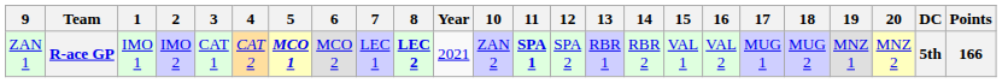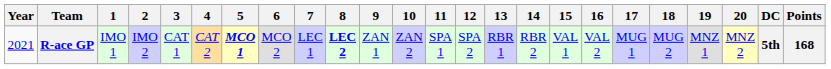 <table class="wikitable" style="text-align:center; font-size:85%">
 <tr>
-<th>9</th>
+<th>Year</th>
 <th>Team</th>
 <th>1</th>
 <th>2</th>
 <th>3</th>
 <th>4</th>
 <th>5</th>
 <th>6</th>
 <th>7</th>
 <th>8</th>
-<th>Year</th>
+<th>9</th>
 <th>10</th>
 <th>11</th>
 <th>12</th>
 <th>13</th>
 <th>14</th>
 <th>15</th>
 <th>16</th>
 <th>17</th>
 <th>18</th>
 <th>19</th>
 <th>20</th>
 <th>DC</th>
 <th>Points</th>
 </tr>
 <tr>
-<td style="background:#DFFFDF;"><a href='#'>ZAN<br>1</a><br></td>
+<td><a href='#'>2021</a></td>
 <th Nowrap><a href='#'>R-ace GP</a></th>
 <td style="background:#DFFFDF;"><a href='#'>IMO<br>1</a><br></td>
 <td style="background:#CFCFFF;"><a href='#'>IMO<br>2</a><br></td>
 <td style="background:#DFFFDF;"><a href='#'>CAT<br>1</a><br></td>
 <td style="background:#FFDF9F;"><em><a href='#'>CAT<br>2</a></em><br></td>
 <td style="background:#FFFFBF;"><strong><em><a href='#'>MCO<br>1</a></em></strong><br></td>
 <td style="background:#DFDFDF;"><a href='#'>MCO<br>2</a><br></td>
 <td style="background:#CFCFFF;"><a href='#'>LEC<br>1</a><br></td>
 <td style="background:#DFFFDF;"><strong><a href='#'>LEC<br>2</a><br></strong></td>
-<td><a href='#'>2021</a></td>
+<td style="background:#DFFFDF;"><a href='#'>ZAN<br>1</a><br></td>
 <td style="background:#CFCFFF;"><a href='#'>ZAN<br>2</a><br></td>
-<td style="background:#DFFFDF;"><strong><a href='#'>SPA<br>1</a><br></strong></td>
+<td style="background:#DFFFDF;"><a href='#'>SPA<br>1</a><br></td>
 <td style="background:#DFFFDF;"><a href='#'>SPA<br>2</a><br></td>
 <td style="background:#CFCFFF;"><a href='#'>RBR<br>1</a><br></td>
 <td style="background:#DFFFDF;"><a href='#'>RBR<br>2</a><br></td>
 <td style="background:#DFFFDF;"><a href='#'>VAL<br>1</a><br></td>
 <td style="background:#DFFFDF;"><a href='#'>VAL<br>2</a><br></td>
 <td style="background:#CFCFFF;"><a href='#'>MUG<br>1</a><br></td>
 <td style="background:#CFCFFF;"><a href='#'>MUG<br>2</a><br></td>
 <td style="background:#DFDFDF;"><a href='#'>MNZ<br>1</a><br></td>
 <td style="background:#FFFFBF;"><a href='#'>MNZ<br>2</a><br></td>
 <th>5th</th>
-<th>166</th>
+<th>168</th>
 </tr>
 </table>
